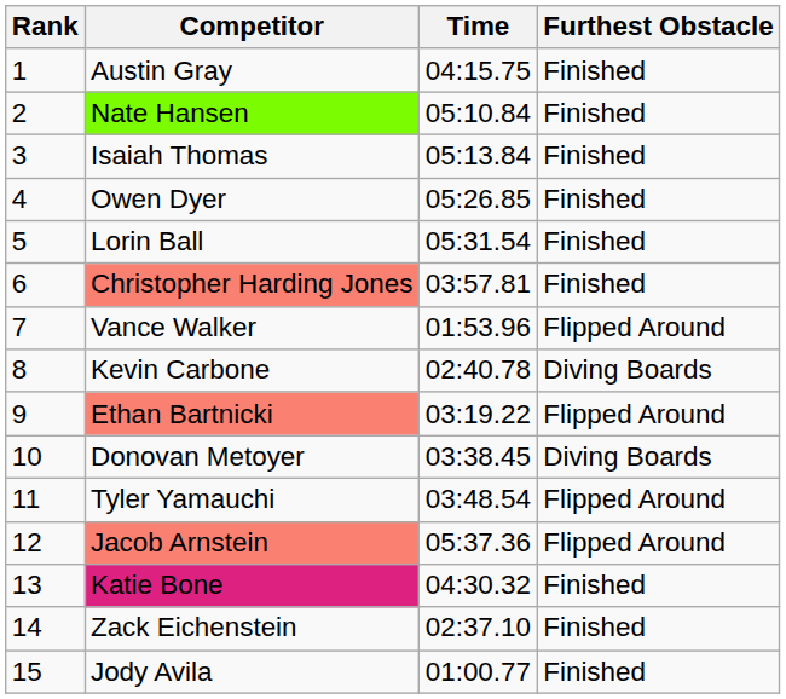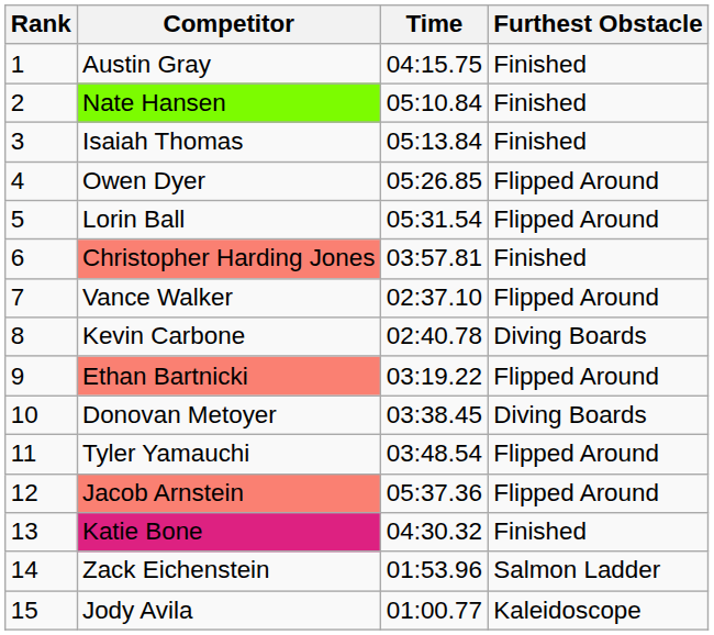 <table class="wikitable sortable mw-collapsible">
 <tr>
 <th>Rank</th>
 <th>Competitor</th>
 <th>Time</th>
 <th>Furthest Obstacle</th>
 </tr>
 <tr>
 <td>1</td>
 <td>Austin Gray</td>
 <td>04:15.75</td>
 <td>Finished</td>
 </tr>
 <tr>
 <td>2</td>
 <td style="background-color:#7CFC00">Nate Hansen</td>
 <td>05:10.84</td>
 <td>Finished</td>
 </tr>
 <tr>
 <td>3</td>
 <td>Isaiah Thomas</td>
 <td>05:13.84</td>
 <td>Finished</td>
 </tr>
 <tr>
 <td>4</td>
 <td>Owen Dyer</td>
 <td>05:26.85</td>
-<td>Finished</td>
+<td>Flipped Around</td>
 </tr>
 <tr>
 <td>5</td>
 <td>Lorin Ball</td>
 <td>05:31.54</td>
-<td>Finished</td>
+<td>Flipped Around</td>
 </tr>
 <tr>
 <td>6</td>
 <td style="background-color:#FA8072">Christopher Harding Jones</td>
 <td>03:57.81</td>
 <td>Finished</td>
 </tr>
 <tr>
 <td>7</td>
 <td>Vance Walker</td>
-<td>01:53.96</td>
+<td>02:37.10</td>
 <td>Flipped Around</td>
 </tr>
 <tr>
 <td>8</td>
 <td>Kevin Carbone</td>
 <td>02:40.78</td>
 <td>Diving Boards</td>
 </tr>
 <tr>
 <td>9</td>
 <td style="background-color:#FA8072">Ethan Bartnicki</td>
 <td>03:19.22</td>
 <td>Flipped Around</td>
 </tr>
 <tr>
 <td>10</td>
 <td>Donovan Metoyer</td>
 <td>03:38.45</td>
 <td>Diving Boards</td>
 </tr>
 <tr>
 <td>11</td>
 <td>Tyler Yamauchi</td>
 <td>03:48.54</td>
 <td>Flipped Around</td>
 </tr>
 <tr>
 <td>12</td>
 <td style="background-color:#FA8072">Jacob Arnstein</td>
 <td>05:37.36</td>
 <td>Flipped Around</td>
 </tr>
 <tr>
 <td>13</td>
 <td style="background-color:#DD2181">Katie Bone</td>
 <td>04:30.32</td>
 <td>Finished</td>
 </tr>
 <tr>
 <td>14</td>
 <td>Zack Eichenstein</td>
-<td>02:37.10</td>
-<td>Finished</td>
+<td>01:53.96</td>
+<td>Salmon Ladder</td>
 </tr>
 <tr>
 <td>15</td>
 <td>Jody Avila</td>
 <td>01:00.77</td>
-<td>Finished</td>
+<td>Kaleidoscope</td>
 </tr>
 </table>
